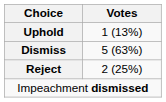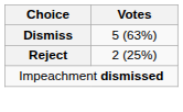 <table class="wikitable floatright" style="text-align: center;">
 <tr>
 <th scope="col" style="width: 100px;">Choice</th>
 <th scope="col" style="width: 100px;">Votes</th>
-</tr>
-<tr>
-<th scope="row">Uphold</th>
-<td>1 (13%)</td>
 </tr>
 <tr>
 <th scope="row">Dismiss</th>
 <td>5 (63%)</td>
 </tr>
 <tr>
 <th scope="row">Reject</th>
 <td>2 (25%)</td>
 </tr>
 <tr>
 <td colspan="2">Impeachment <strong>dismissed</strong></td>
 </tr>
 </table>
